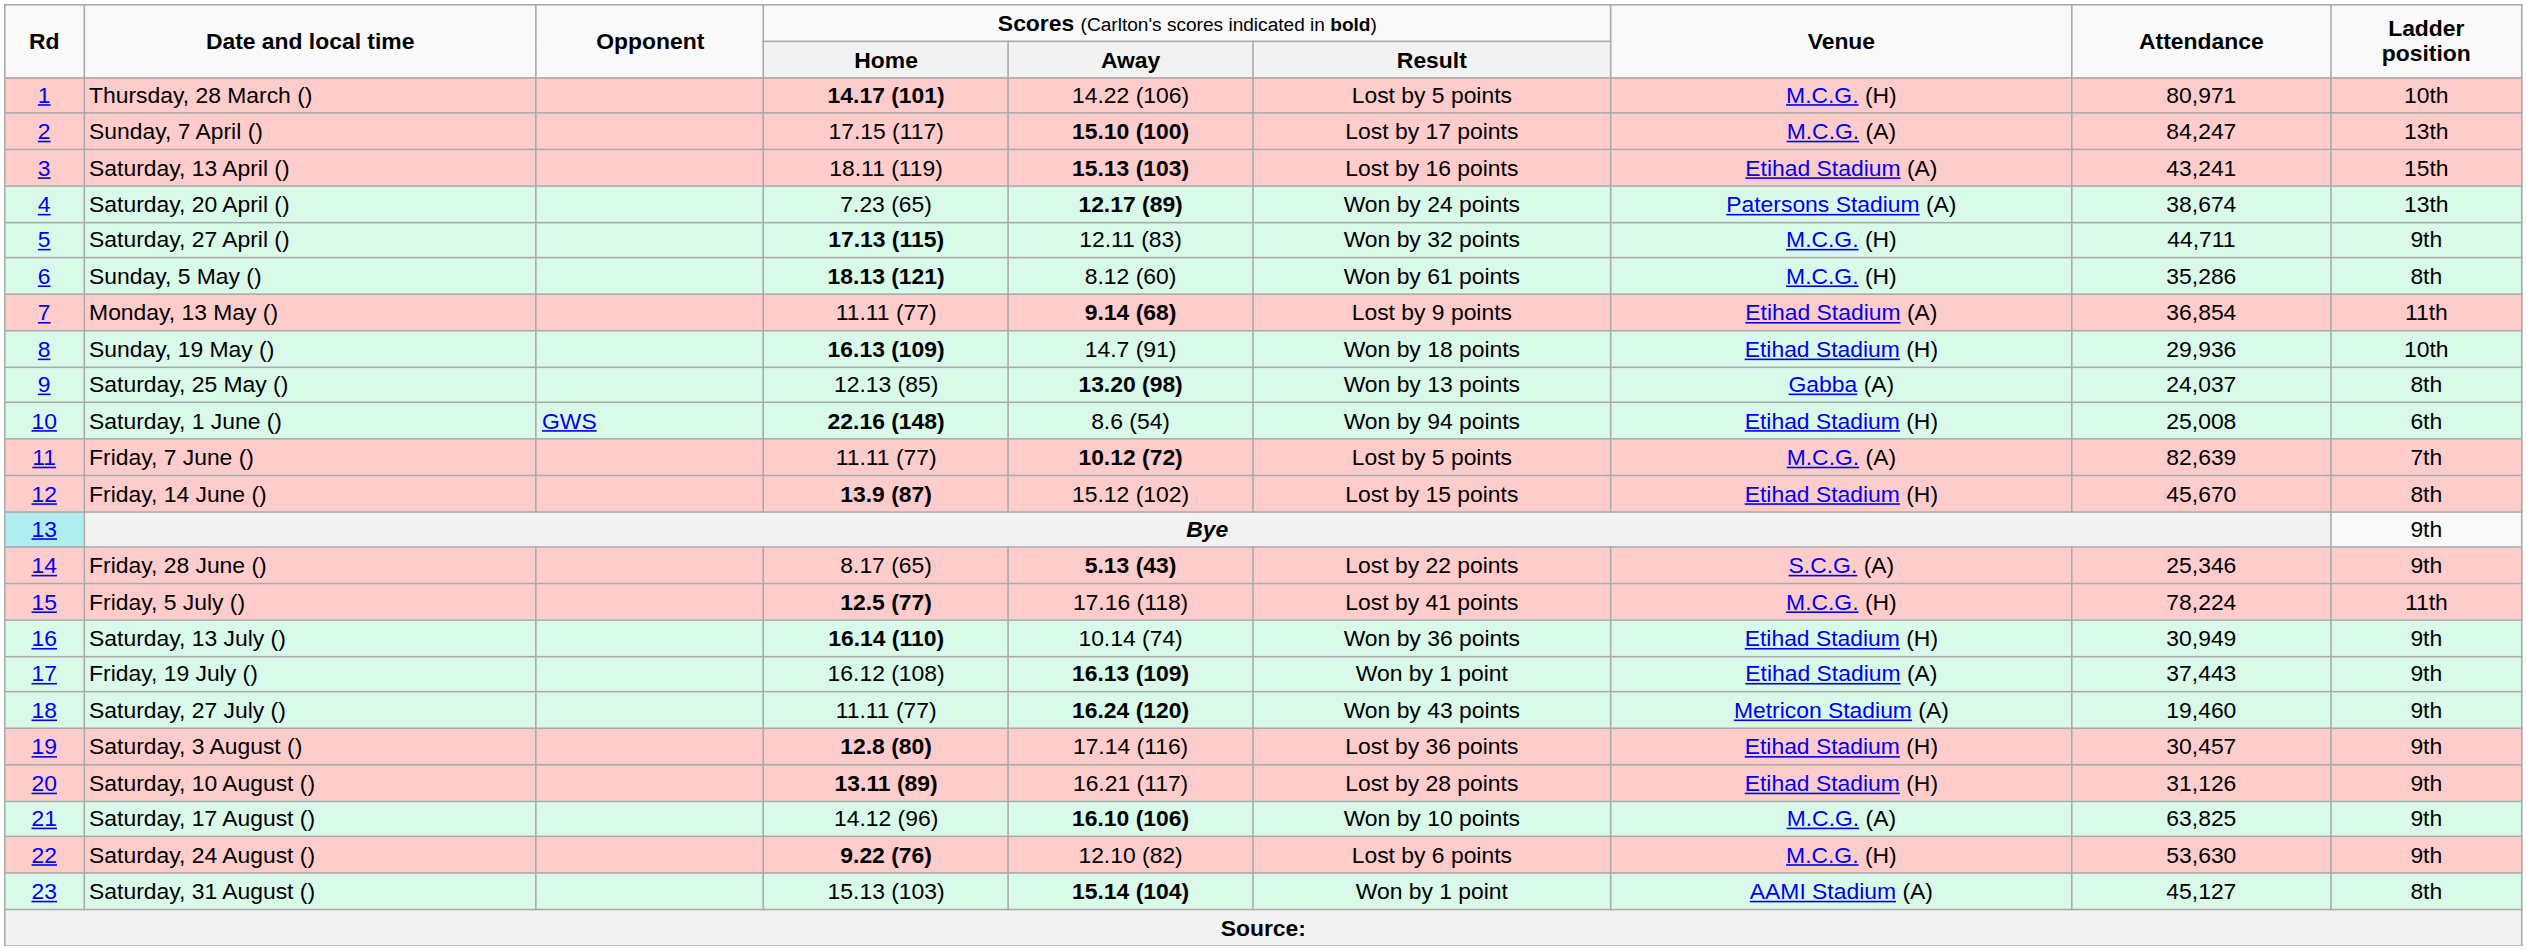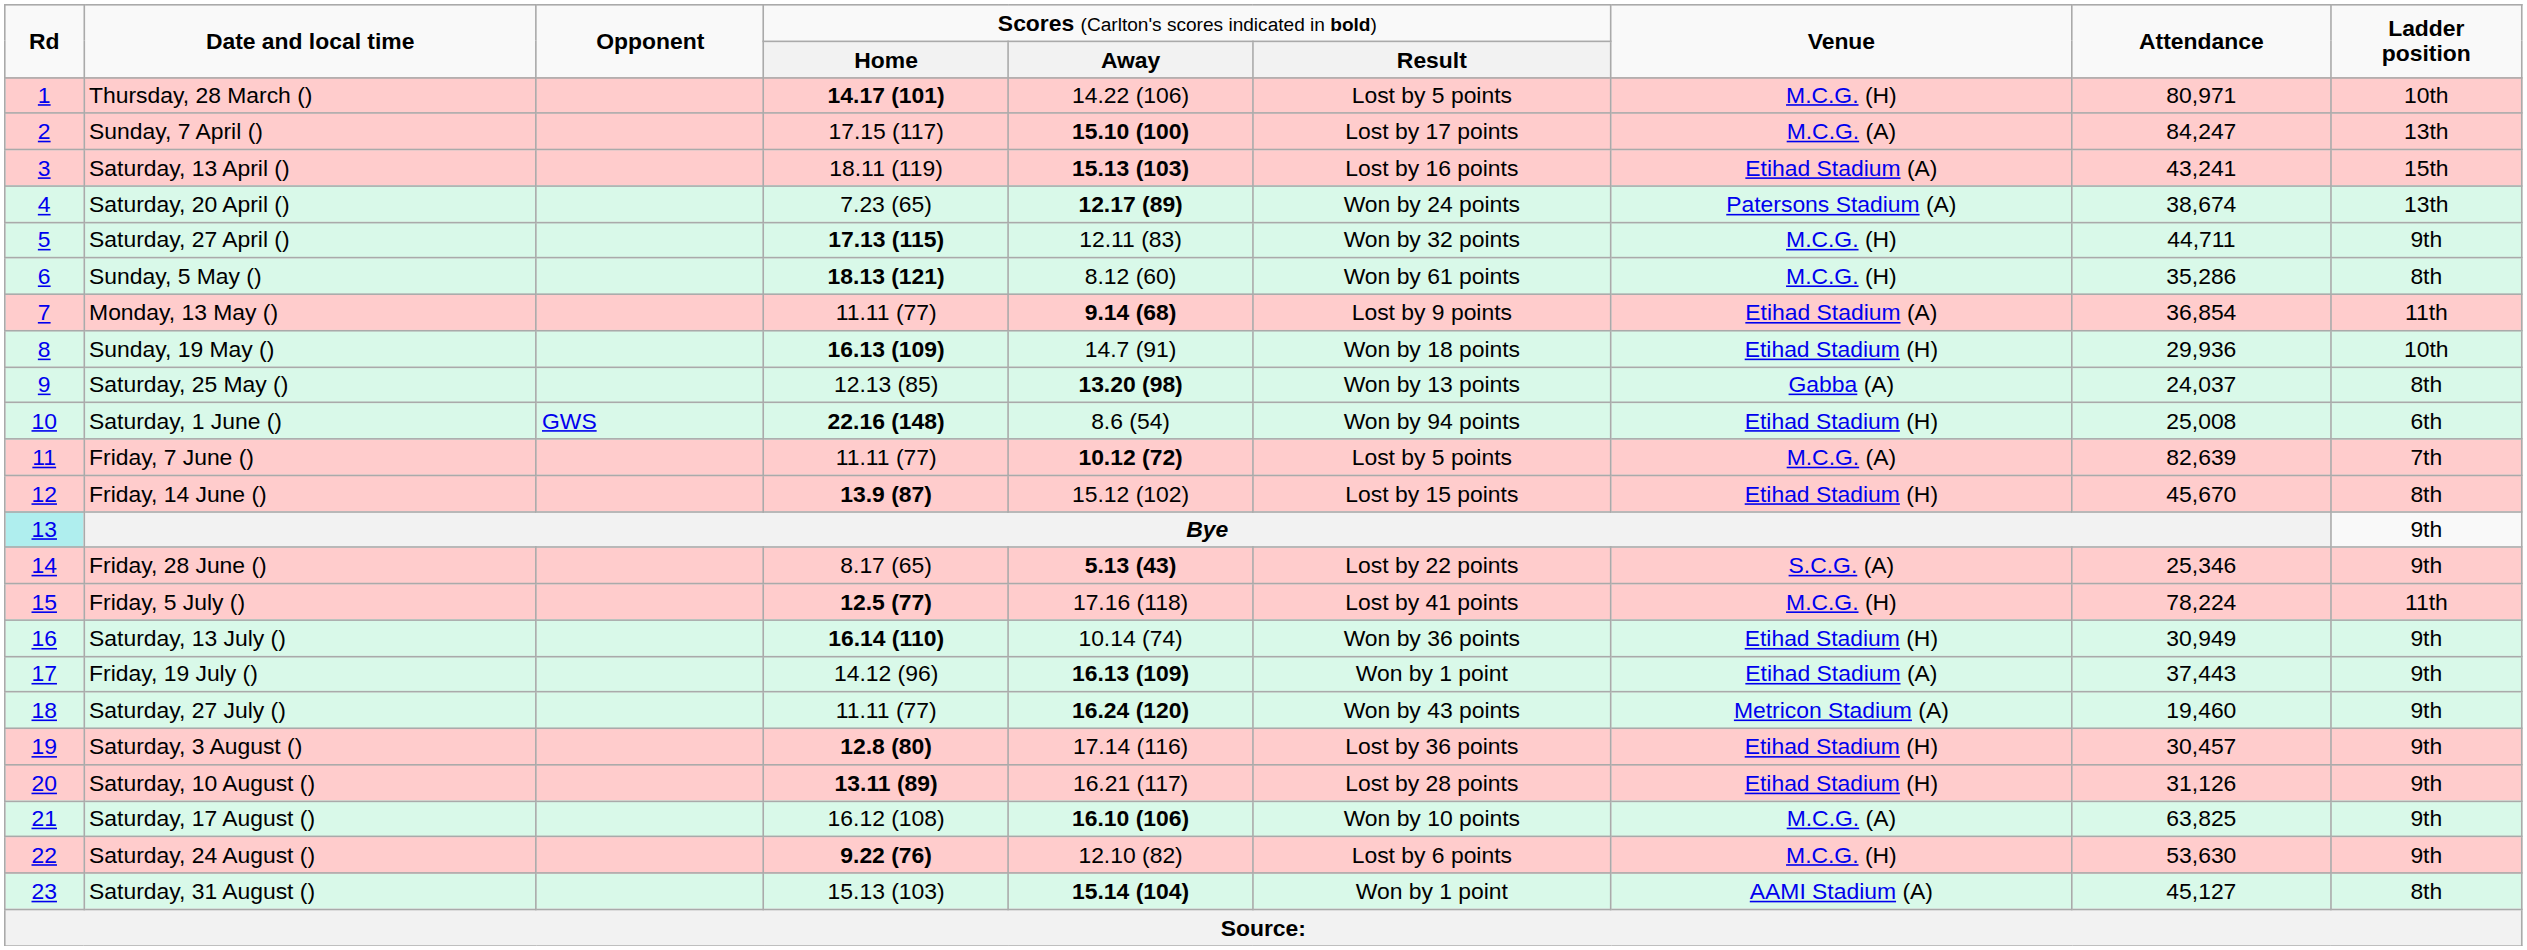 <table class="wikitable" style="font-size:90%; text-align:center; width: 100%; margin-left: auto; margin-right: auto;">
 <tr>
 <td rowspan=2><strong>Rd</strong></td>
 <td rowspan=2><strong>Date and local time</strong></td>
 <td rowspan=2><strong>Opponent</strong></td>
 <td colspan=3><strong>Scores</strong> <small>(Carlton's scores indicated in <strong>bold</strong>)</small></td>
 <td rowspan=2><strong>Venue</strong></td>
 <td rowspan=2><strong>Attendance</strong></td>
 <td rowspan=2><strong>Ladder<br>position</strong></td>
 </tr>
 <tr>
 <th>Home</th>
 <th>Away</th>
 <th>Result</th>
 </tr>
 <tr style="background:#fcc;">
 <td><a href='#'>1</a></td>
 <td align=left>Thursday, 28 March ()</td>
 <td align=left></td>
 <td><strong>14.17 (101)</strong></td>
 <td>14.22 (106)</td>
 <td>Lost by 5 points</td>
 <td><a href='#'>M.C.G.</a> (H)</td>
 <td>80,971</td>
 <td>10th</td>
 </tr>
 <tr style="background:#fcc;">
 <td><a href='#'>2</a></td>
 <td align=left>Sunday, 7 April ()</td>
 <td align=left></td>
 <td>17.15 (117)</td>
 <td><strong>15.10 (100)</strong></td>
 <td>Lost by 17 points</td>
 <td><a href='#'>M.C.G.</a> (A)</td>
 <td>84,247</td>
 <td>13th</td>
 </tr>
 <tr style="background:#fcc;">
 <td><a href='#'>3</a></td>
 <td align=left>Saturday, 13 April ()</td>
 <td align=left></td>
 <td>18.11 (119)</td>
 <td><strong>15.13 (103)</strong></td>
 <td>Lost by 16 points</td>
 <td><a href='#'>Etihad Stadium</a> (A)</td>
 <td>43,241</td>
 <td>15th</td>
 </tr>
 <tr style="background:#d9f9e9;">
 <td><a href='#'>4</a></td>
 <td align=left>Saturday, 20 April ()</td>
 <td align=left></td>
 <td>7.23 (65)</td>
 <td><strong>12.17 (89)</strong></td>
 <td>Won by 24 points</td>
 <td><a href='#'>Patersons Stadium</a> (A)</td>
 <td>38,674</td>
 <td>13th</td>
 </tr>
 <tr style="background:#d9f9e9;">
 <td><a href='#'>5</a></td>
 <td align=left>Saturday, 27 April ()</td>
 <td align=left></td>
 <td><strong>17.13 (115)</strong></td>
 <td>12.11 (83)</td>
 <td>Won by 32 points</td>
 <td><a href='#'>M.C.G.</a> (H)</td>
 <td>44,711</td>
 <td>9th</td>
 </tr>
 <tr style="background:#d9f9e9;">
 <td><a href='#'>6</a></td>
 <td align=left>Sunday, 5 May ()</td>
 <td align=left></td>
 <td><strong>18.13 (121)</strong></td>
 <td>8.12 (60)</td>
 <td>Won by 61 points</td>
 <td><a href='#'>M.C.G.</a> (H)</td>
 <td>35,286</td>
 <td>8th</td>
 </tr>
 <tr style="background:#fcc;">
 <td><a href='#'>7</a></td>
 <td align=left>Monday, 13 May ()</td>
 <td align=left></td>
 <td>11.11 (77)</td>
 <td><strong>9.14 (68)</strong></td>
 <td>Lost by 9 points</td>
 <td><a href='#'>Etihad Stadium</a> (A)</td>
 <td>36,854</td>
 <td>11th</td>
 </tr>
 <tr style="background:#d9f9e9;">
 <td><a href='#'>8</a></td>
 <td align=left>Sunday, 19 May ()</td>
 <td align=left></td>
 <td><strong>16.13 (109)</strong></td>
 <td>14.7 (91)</td>
 <td>Won by 18 points</td>
 <td><a href='#'>Etihad Stadium</a> (H)</td>
 <td>29,936</td>
 <td>10th</td>
 </tr>
 <tr style="background:#d9f9e9;">
 <td><a href='#'>9</a></td>
 <td align=left>Saturday, 25 May ()</td>
 <td align=left></td>
 <td>12.13 (85)</td>
 <td><strong>13.20 (98)</strong></td>
 <td>Won by 13 points</td>
 <td><a href='#'>Gabba</a> (A)</td>
 <td>24,037</td>
 <td>8th</td>
 </tr>
 <tr style="background:#d9f9e9;">
 <td><a href='#'>10</a></td>
 <td align=left>Saturday, 1 June ()</td>
 <td align=left><a href='#'>GWS</a></td>
 <td><strong>22.16 (148)</strong></td>
 <td>8.6 (54)</td>
 <td>Won by 94 points</td>
 <td><a href='#'>Etihad Stadium</a> (H)</td>
 <td>25,008</td>
 <td>6th</td>
 </tr>
 <tr style="background:#fcc;">
 <td><a href='#'>11</a></td>
 <td align=left>Friday, 7 June ()</td>
 <td align=left></td>
 <td>11.11 (77)</td>
 <td><strong>10.12 (72)</strong></td>
 <td>Lost by 5 points</td>
 <td><a href='#'>M.C.G.</a> (A)</td>
 <td>82,639</td>
 <td>7th</td>
 </tr>
 <tr style="background:#fcc;">
 <td><a href='#'>12</a></td>
 <td align=left>Friday, 14 June ()</td>
 <td align=left></td>
 <td><strong>13.9 (87)</strong></td>
 <td>15.12 (102)</td>
 <td>Lost by 15 points</td>
 <td><a href='#'>Etihad Stadium</a> (H)</td>
 <td>45,670</td>
 <td>8th</td>
 </tr>
 <tr>
 <td style="background: paleturquoise;"><a href='#'>13</a></td>
 <th colspan=7><span><em>Bye</em></span></th>
 <td>9th</td>
 </tr>
 <tr style="background:#fcc;">
 <td><a href='#'>14</a></td>
 <td align=left>Friday, 28 June ()</td>
 <td align=left></td>
 <td>8.17 (65)</td>
 <td><strong>5.13 (43)</strong></td>
 <td>Lost by 22 points</td>
 <td><a href='#'>S.C.G.</a> (A)</td>
 <td>25,346</td>
 <td>9th</td>
 </tr>
 <tr style="background:#fcc;">
 <td><a href='#'>15</a></td>
 <td align=left>Friday, 5 July ()</td>
 <td align=left></td>
 <td><strong>12.5 (77)</strong></td>
 <td>17.16 (118)</td>
 <td>Lost by 41 points</td>
 <td><a href='#'>M.C.G.</a> (H)</td>
 <td>78,224</td>
 <td>11th</td>
 </tr>
 <tr style="background:#d9f9e9;">
 <td><a href='#'>16</a></td>
 <td align=left>Saturday, 13 July ()</td>
 <td align=left></td>
 <td><strong>16.14 (110)</strong></td>
 <td>10.14 (74)</td>
 <td>Won by 36 points</td>
 <td><a href='#'>Etihad Stadium</a> (H)</td>
 <td>30,949</td>
 <td>9th</td>
 </tr>
 <tr style="background:#d9f9e9;">
 <td><a href='#'>17</a></td>
 <td align=left>Friday, 19 July ()</td>
 <td align=left></td>
-<td>16.12 (108)</td>
+<td>14.12 (96)</td>
 <td><strong>16.13 (109)</strong></td>
 <td>Won by 1 point</td>
 <td><a href='#'>Etihad Stadium</a> (A)</td>
 <td>37,443</td>
 <td>9th</td>
 </tr>
 <tr style="background:#d9f9e9;">
 <td><a href='#'>18</a></td>
 <td align=left>Saturday, 27 July ()</td>
 <td align=left></td>
 <td>11.11 (77)</td>
 <td><strong>16.24 (120)</strong></td>
 <td>Won by 43 points</td>
 <td><a href='#'>Metricon Stadium</a> (A)</td>
 <td>19,460</td>
 <td>9th</td>
 </tr>
 <tr style="background:#fcc;">
 <td><a href='#'>19</a></td>
 <td align=left>Saturday, 3 August ()</td>
 <td align=left></td>
 <td><strong>12.8 (80)</strong></td>
 <td>17.14 (116)</td>
 <td>Lost by 36 points</td>
 <td><a href='#'>Etihad Stadium</a> (H)</td>
 <td>30,457</td>
 <td>9th</td>
 </tr>
 <tr style="background:#fcc;">
 <td><a href='#'>20</a></td>
 <td align=left>Saturday, 10 August ()</td>
 <td align=left></td>
 <td><strong>13.11 (89)</strong></td>
 <td>16.21 (117)</td>
 <td>Lost by 28 points</td>
 <td><a href='#'>Etihad Stadium</a> (H)</td>
 <td>31,126</td>
 <td>9th</td>
 </tr>
 <tr style="background:#d9f9e9;">
 <td><a href='#'>21</a></td>
 <td align=left>Saturday, 17 August ()</td>
 <td align=left></td>
-<td>14.12 (96)</td>
+<td>16.12 (108)</td>
 <td><strong>16.10 (106)</strong></td>
 <td>Won by 10 points</td>
 <td><a href='#'>M.C.G.</a> (A)</td>
 <td>63,825</td>
 <td>9th</td>
 </tr>
 <tr style="background:#fcc;">
 <td><a href='#'>22</a></td>
 <td align=left>Saturday, 24 August ()</td>
 <td align=left></td>
 <td><strong>9.22 (76)</strong></td>
 <td>12.10 (82)</td>
 <td>Lost by 6 points</td>
 <td><a href='#'>M.C.G.</a> (H)</td>
 <td>53,630</td>
 <td>9th</td>
 </tr>
 <tr style="background:#d9f9e9;">
 <td><a href='#'>23</a></td>
 <td align=left>Saturday, 31 August ()</td>
 <td align=left></td>
 <td>15.13 (103)</td>
 <td><strong>15.14 (104)</strong></td>
 <td>Won by 1 point</td>
 <td><a href='#'>AAMI Stadium</a> (A)</td>
 <td>45,127</td>
 <td>8th</td>
 </tr>
 <tr>
 <th colspan=9>Source:</th>
 </tr>
 </table>
